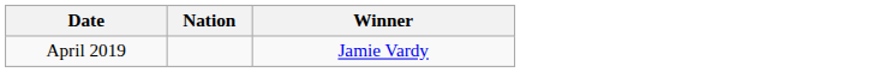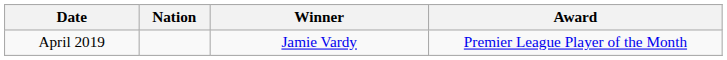 <table class="wikitable" style="text-align:center; font-size:90%; ">
 <tr>
 <th width=120>Date</th>
 <th width=60>Nation</th>
 <th width=200>Winner</th>
+<th width=270>Award</th>
 </tr>
 <tr>
 <td>April 2019</td>
 <td></td>
 <td><a href='#'>Jamie Vardy</a></td>
+<td><a href='#'>Premier League Player of the Month</a></td>
 </tr>
 </table>
